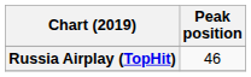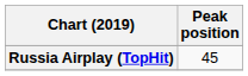 <table class="wikitable sortable plainrowheaders" style="text-align:center">
 <tr>
 <th scope="col">Chart (2019)</th>
 <th scope="col">Peak<br>position</th>
 </tr>
 <tr>
 </tr>
 <tr>
 <th scope="row">Russia Airplay (<a href='#'>TopHit</a>)</th>
-<td>46</td>
+<td>45</td>
 </tr>
 <tr>
 </tr>
 </table>
